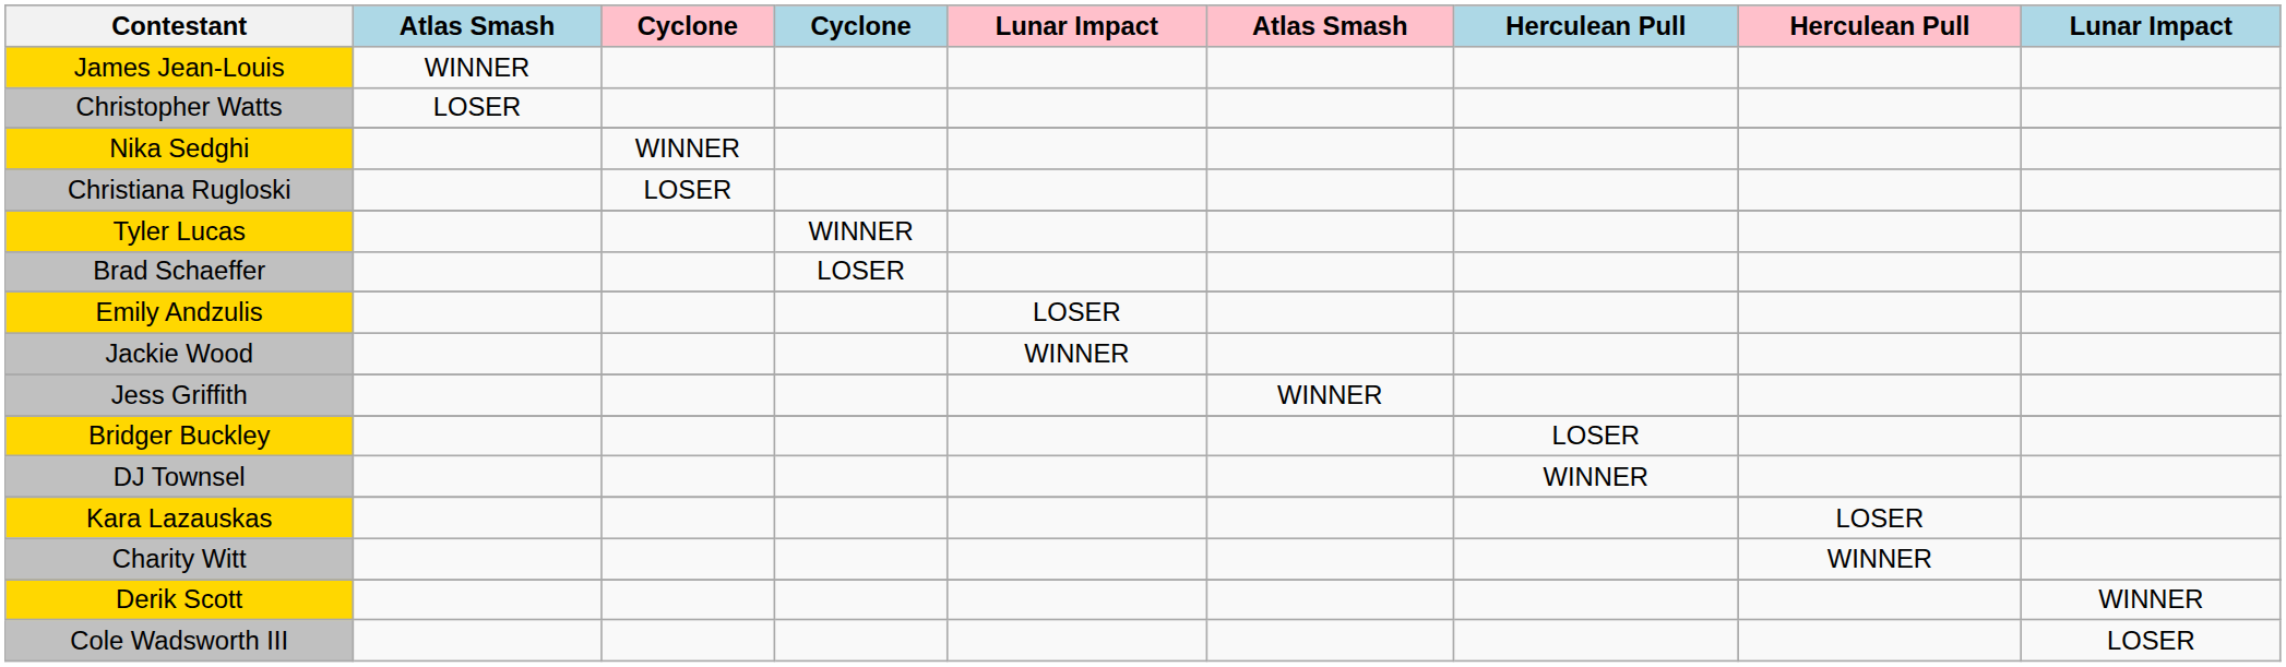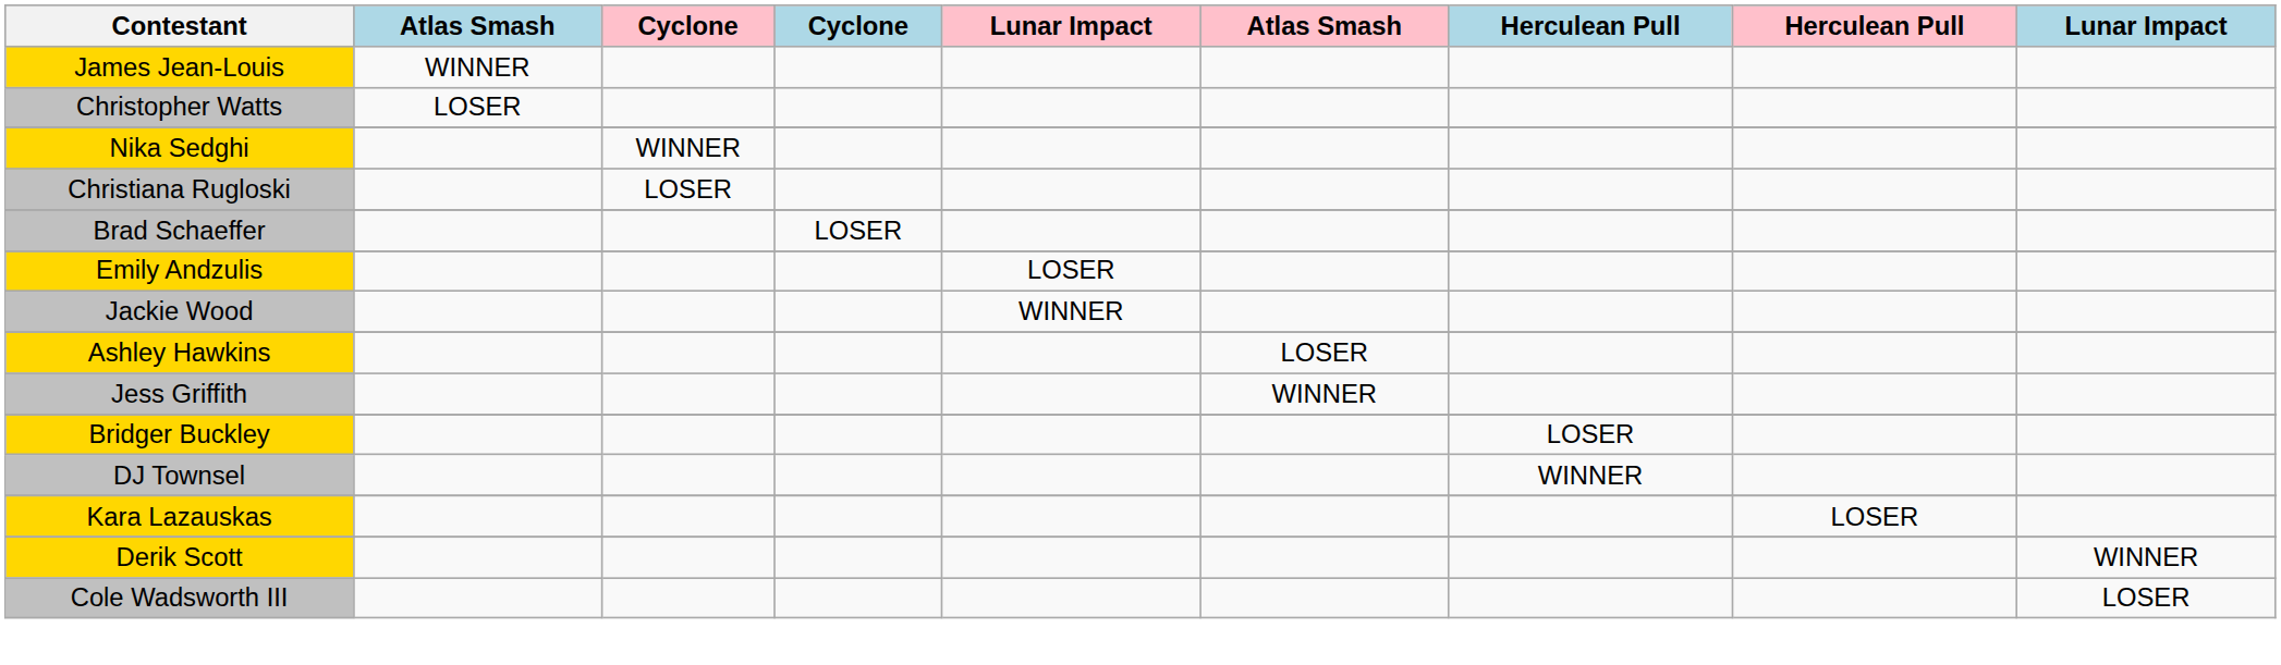 <table class="wikitable" style="text-align:center; font-size:90%; width:100%">
 <tr>
 <th>Contestant</th>
 <th style="background:lightblue;">Atlas Smash</th>
 <th style="background:pink;">Cyclone</th>
 <th style="background:lightblue;">Cyclone</th>
 <th style="background:pink;">Lunar Impact</th>
 <th style="background:pink;">Atlas Smash</th>
 <th style="background:lightblue;">Herculean Pull</th>
 <th style="background:pink;">Herculean Pull</th>
 <th style="background:lightblue;">Lunar Impact</th>
 </tr>
 <tr>
 <td style="background:gold;">James Jean-Louis</td>
 <td>WINNER</td>
 <td></td>
 <td></td>
 <td></td>
 <td></td>
 <td></td>
 <td></td>
 <td></td>
 </tr>
 <tr>
 <td style="background:silver;">Christopher Watts</td>
 <td>LOSER</td>
 <td></td>
 <td></td>
 <td></td>
 <td></td>
 <td></td>
 <td></td>
 <td></td>
 </tr>
 <tr>
 </tr>
 <tr>
 <td style="background:gold;">Nika Sedghi</td>
 <td></td>
 <td>WINNER</td>
 <td></td>
 <td></td>
 <td></td>
 <td></td>
 <td></td>
 <td></td>
 </tr>
 <tr>
 <td style="background:silver;">Christiana Rugloski</td>
 <td></td>
 <td>LOSER</td>
 <td></td>
 <td></td>
 <td></td>
 <td></td>
 <td></td>
 <td></td>
 </tr>
 <tr>
 </tr>
 <tr>
-<td style="background:gold;">Tyler Lucas</td>
-<td></td>
-<td></td>
-<td>WINNER</td>
-<td></td>
-<td></td>
-<td></td>
-<td></td>
-<td></td>
-</tr>
-<tr>
 <td style="background:silver;">Brad Schaeffer</td>
 <td></td>
 <td></td>
 <td>LOSER</td>
 <td></td>
 <td></td>
 <td></td>
 <td></td>
 <td></td>
 </tr>
 <tr>
 </tr>
 <tr>
 <td style="background:gold;">Emily Andzulis</td>
 <td></td>
 <td></td>
 <td></td>
 <td>LOSER</td>
 <td></td>
 <td></td>
 <td></td>
 <td></td>
 </tr>
 <tr>
 <td style="background:silver;">Jackie Wood</td>
 <td></td>
 <td></td>
 <td></td>
 <td>WINNER</td>
 <td></td>
 <td></td>
 <td></td>
 <td></td>
 </tr>
 <tr>
+</tr>
+<tr>
+<td style="background:gold;">Ashley Hawkins</td>
+<td></td>
+<td></td>
+<td></td>
+<td></td>
+<td>LOSER</td>
+<td></td>
+<td></td>
+<td></td>
 </tr>
 <tr>
 <td style="background:silver;">Jess Griffith</td>
 <td></td>
 <td></td>
 <td></td>
 <td></td>
 <td>WINNER</td>
 <td></td>
 <td></td>
 <td></td>
 </tr>
 <tr>
 </tr>
 <tr>
 <td style="background:gold;">Bridger Buckley</td>
 <td></td>
 <td></td>
 <td></td>
 <td></td>
 <td></td>
 <td>LOSER</td>
 <td></td>
 <td></td>
 </tr>
 <tr>
 <td style="background:silver;">DJ Townsel</td>
 <td></td>
 <td></td>
 <td></td>
 <td></td>
 <td></td>
 <td>WINNER</td>
 <td></td>
 <td></td>
 </tr>
 <tr>
 </tr>
 <tr>
 <td style="background:gold;">Kara Lazauskas</td>
 <td></td>
 <td></td>
 <td></td>
 <td></td>
 <td></td>
 <td></td>
 <td>LOSER</td>
 <td></td>
 </tr>
 <tr>
-<td style="background:silver;">Charity Witt</td>
-<td></td>
-<td></td>
-<td></td>
-<td></td>
-<td></td>
-<td></td>
-<td>WINNER</td>
-<td></td>
-</tr>
-<tr>
 </tr>
 <tr>
 <td style="background:gold;">Derik Scott</td>
 <td></td>
 <td></td>
 <td></td>
 <td></td>
 <td></td>
 <td></td>
 <td></td>
 <td>WINNER</td>
 </tr>
 <tr>
 <td style="background:silver;">Cole Wadsworth III</td>
 <td></td>
 <td></td>
 <td></td>
 <td></td>
 <td></td>
 <td></td>
 <td></td>
 <td>LOSER</td>
 </tr>
 </table>
